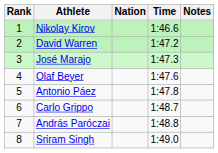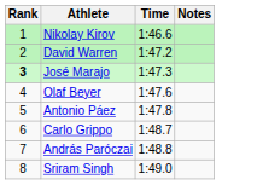 <table class="wikitable sortable" style="text-align:center">
 <tr>
 <th>Rank</th>
 <th>Athlete</th>
-<th>Nation</th>
 <th>Time</th>
 <th>Notes</th>
 </tr>
 <tr bgcolor=bbf3bb>
 <td>1</td>
 <td align=left><a href='#'>Nikolay Kirov</a></td>
-<td align=left></td>
 <td>1:46.6</td>
 <td></td>
 </tr>
 <tr bgcolor=bbf3bb>
 <td>2</td>
 <td align=left><a href='#'>David Warren</a></td>
-<td align=left></td>
 <td>1:47.2</td>
 <td></td>
 </tr>
 <tr style="background:#ccf9cc;">
-<td>3</td>
+<td><strong>3</strong></td>
 <td align=left><a href='#'>José Marajo</a></td>
-<td align=left></td>
 <td>1:47.3</td>
 <td></td>
 </tr>
 <tr>
 <td>4</td>
 <td align=left><a href='#'>Olaf Beyer</a></td>
-<td align=left></td>
 <td>1:47.6</td>
 <td></td>
 </tr>
 <tr>
 <td>5</td>
 <td align=left><a href='#'>Antonio Páez</a></td>
-<td align=left></td>
 <td>1:47.8</td>
 <td></td>
 </tr>
 <tr>
 <td>6</td>
 <td align=left><a href='#'>Carlo Grippo</a></td>
-<td align=left></td>
 <td>1:48.7</td>
 <td></td>
 </tr>
 <tr>
 <td>7</td>
 <td align=left><a href='#'>András Paróczai</a></td>
-<td align=left></td>
 <td>1:48.8</td>
 <td></td>
 </tr>
 <tr>
 <td>8</td>
 <td align=left><a href='#'>Sriram Singh</a></td>
-<td align=left></td>
 <td>1:49.0</td>
 <td></td>
 </tr>
 </table>
